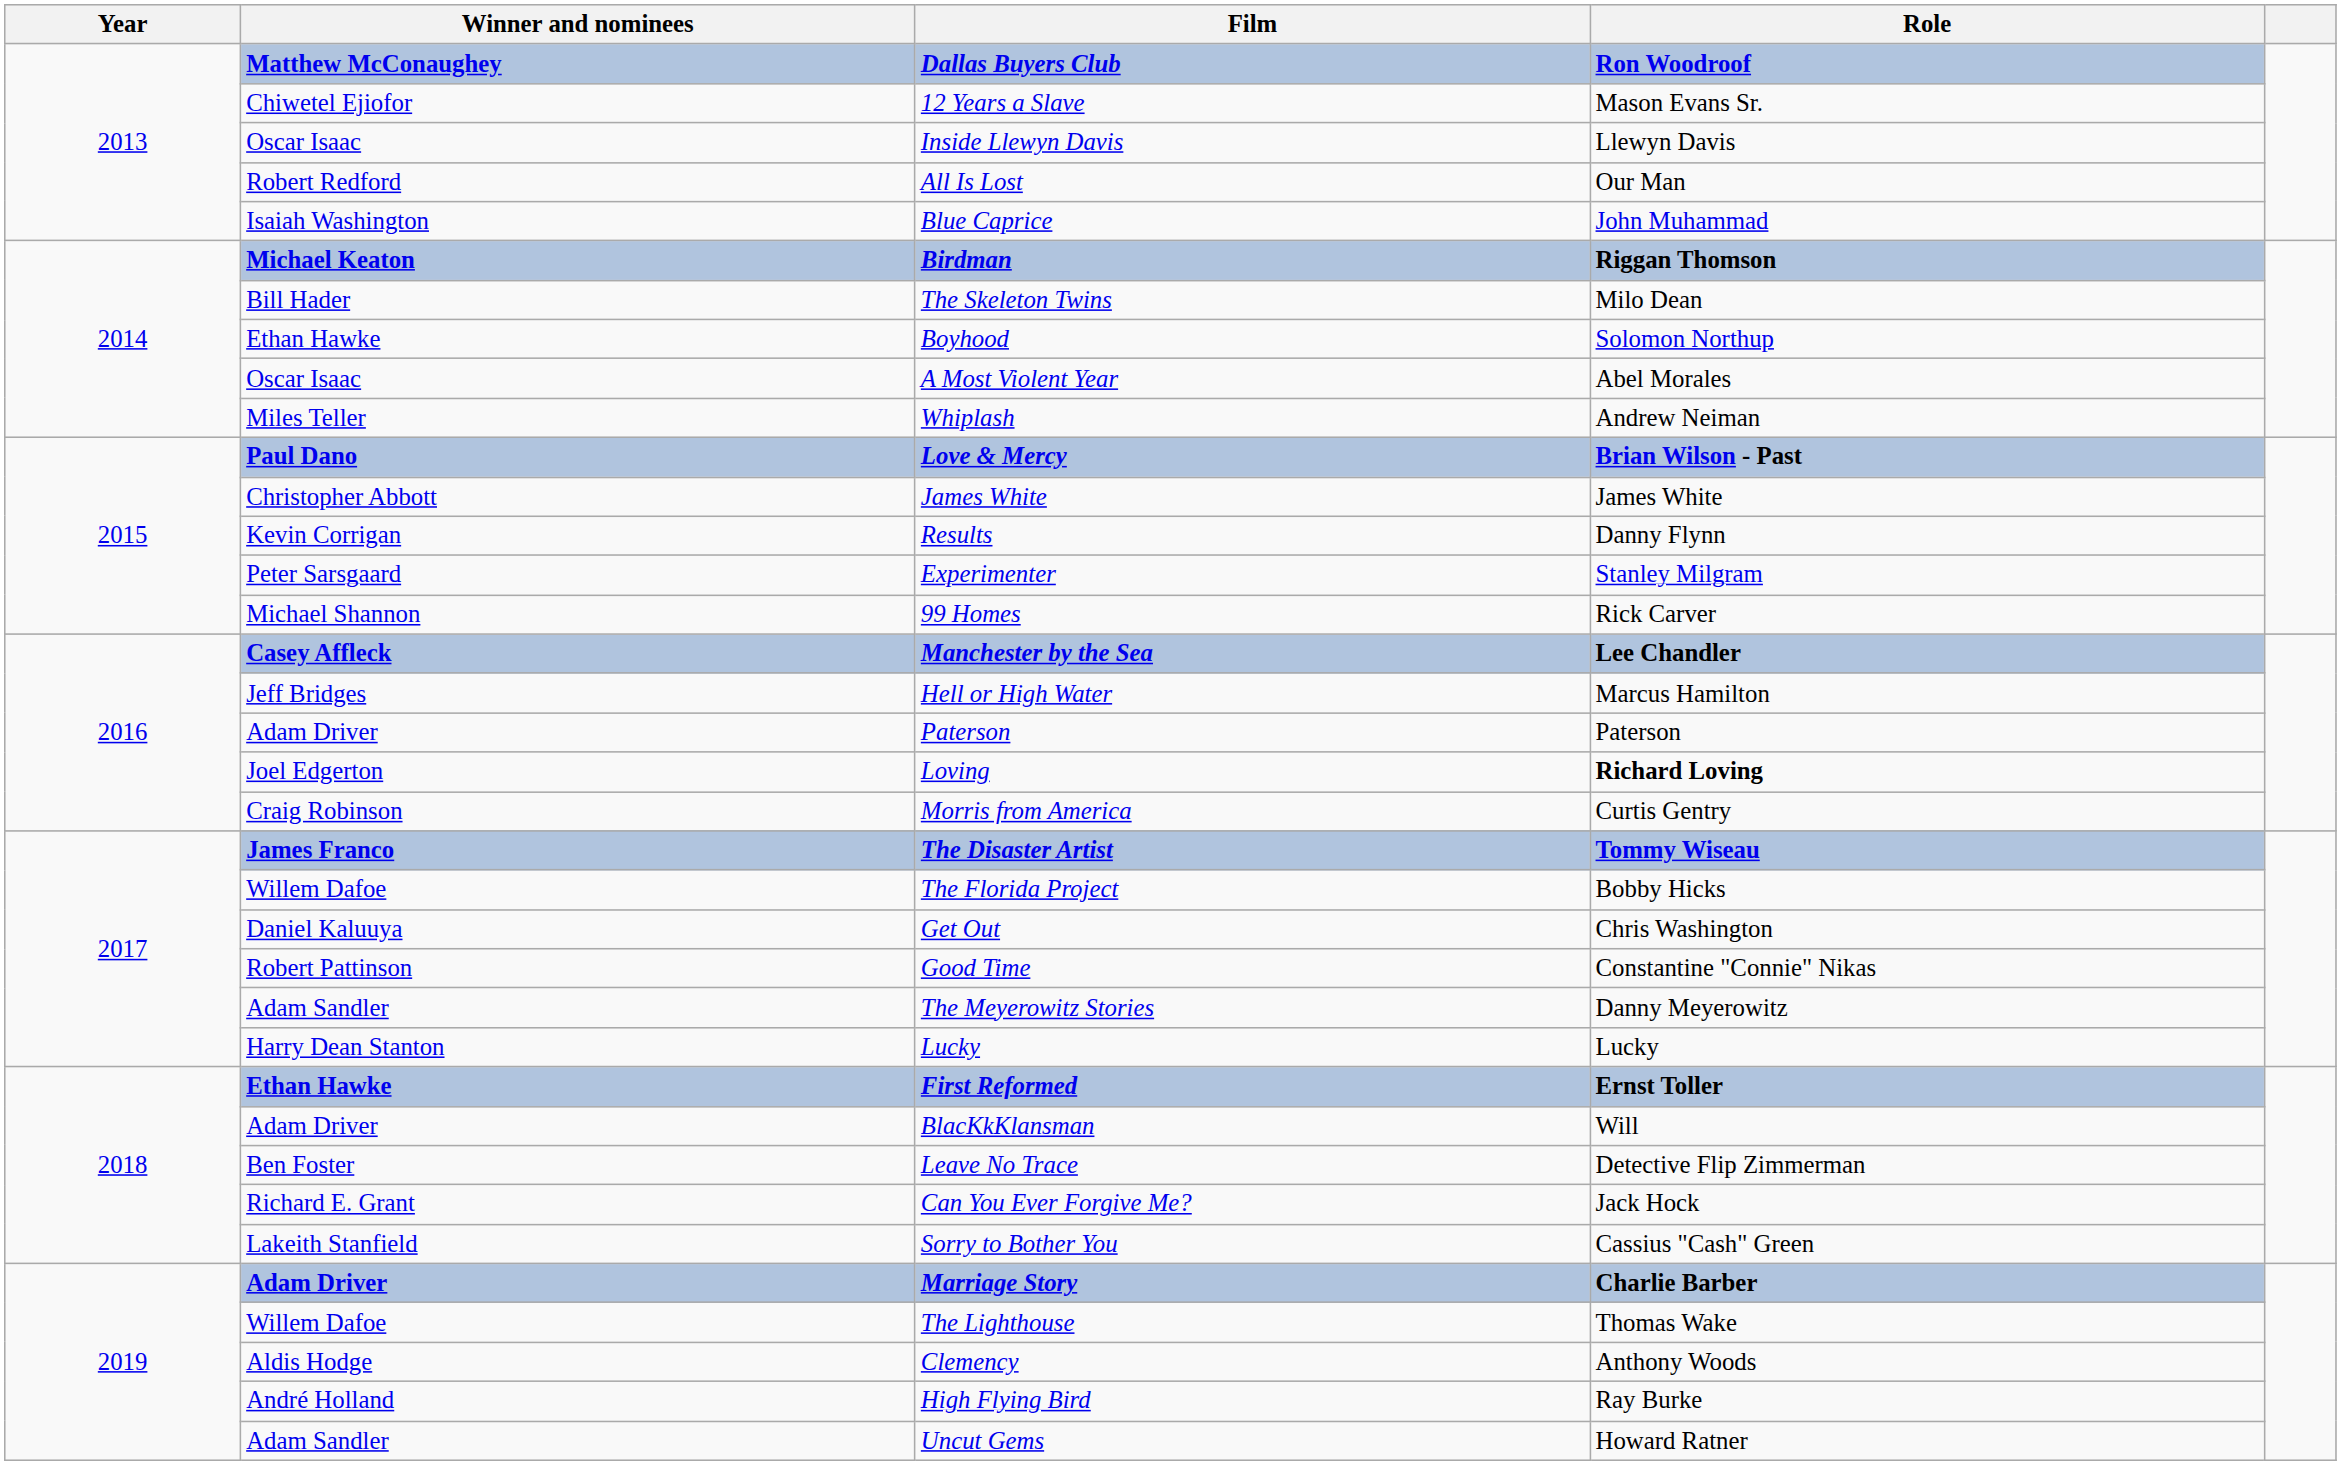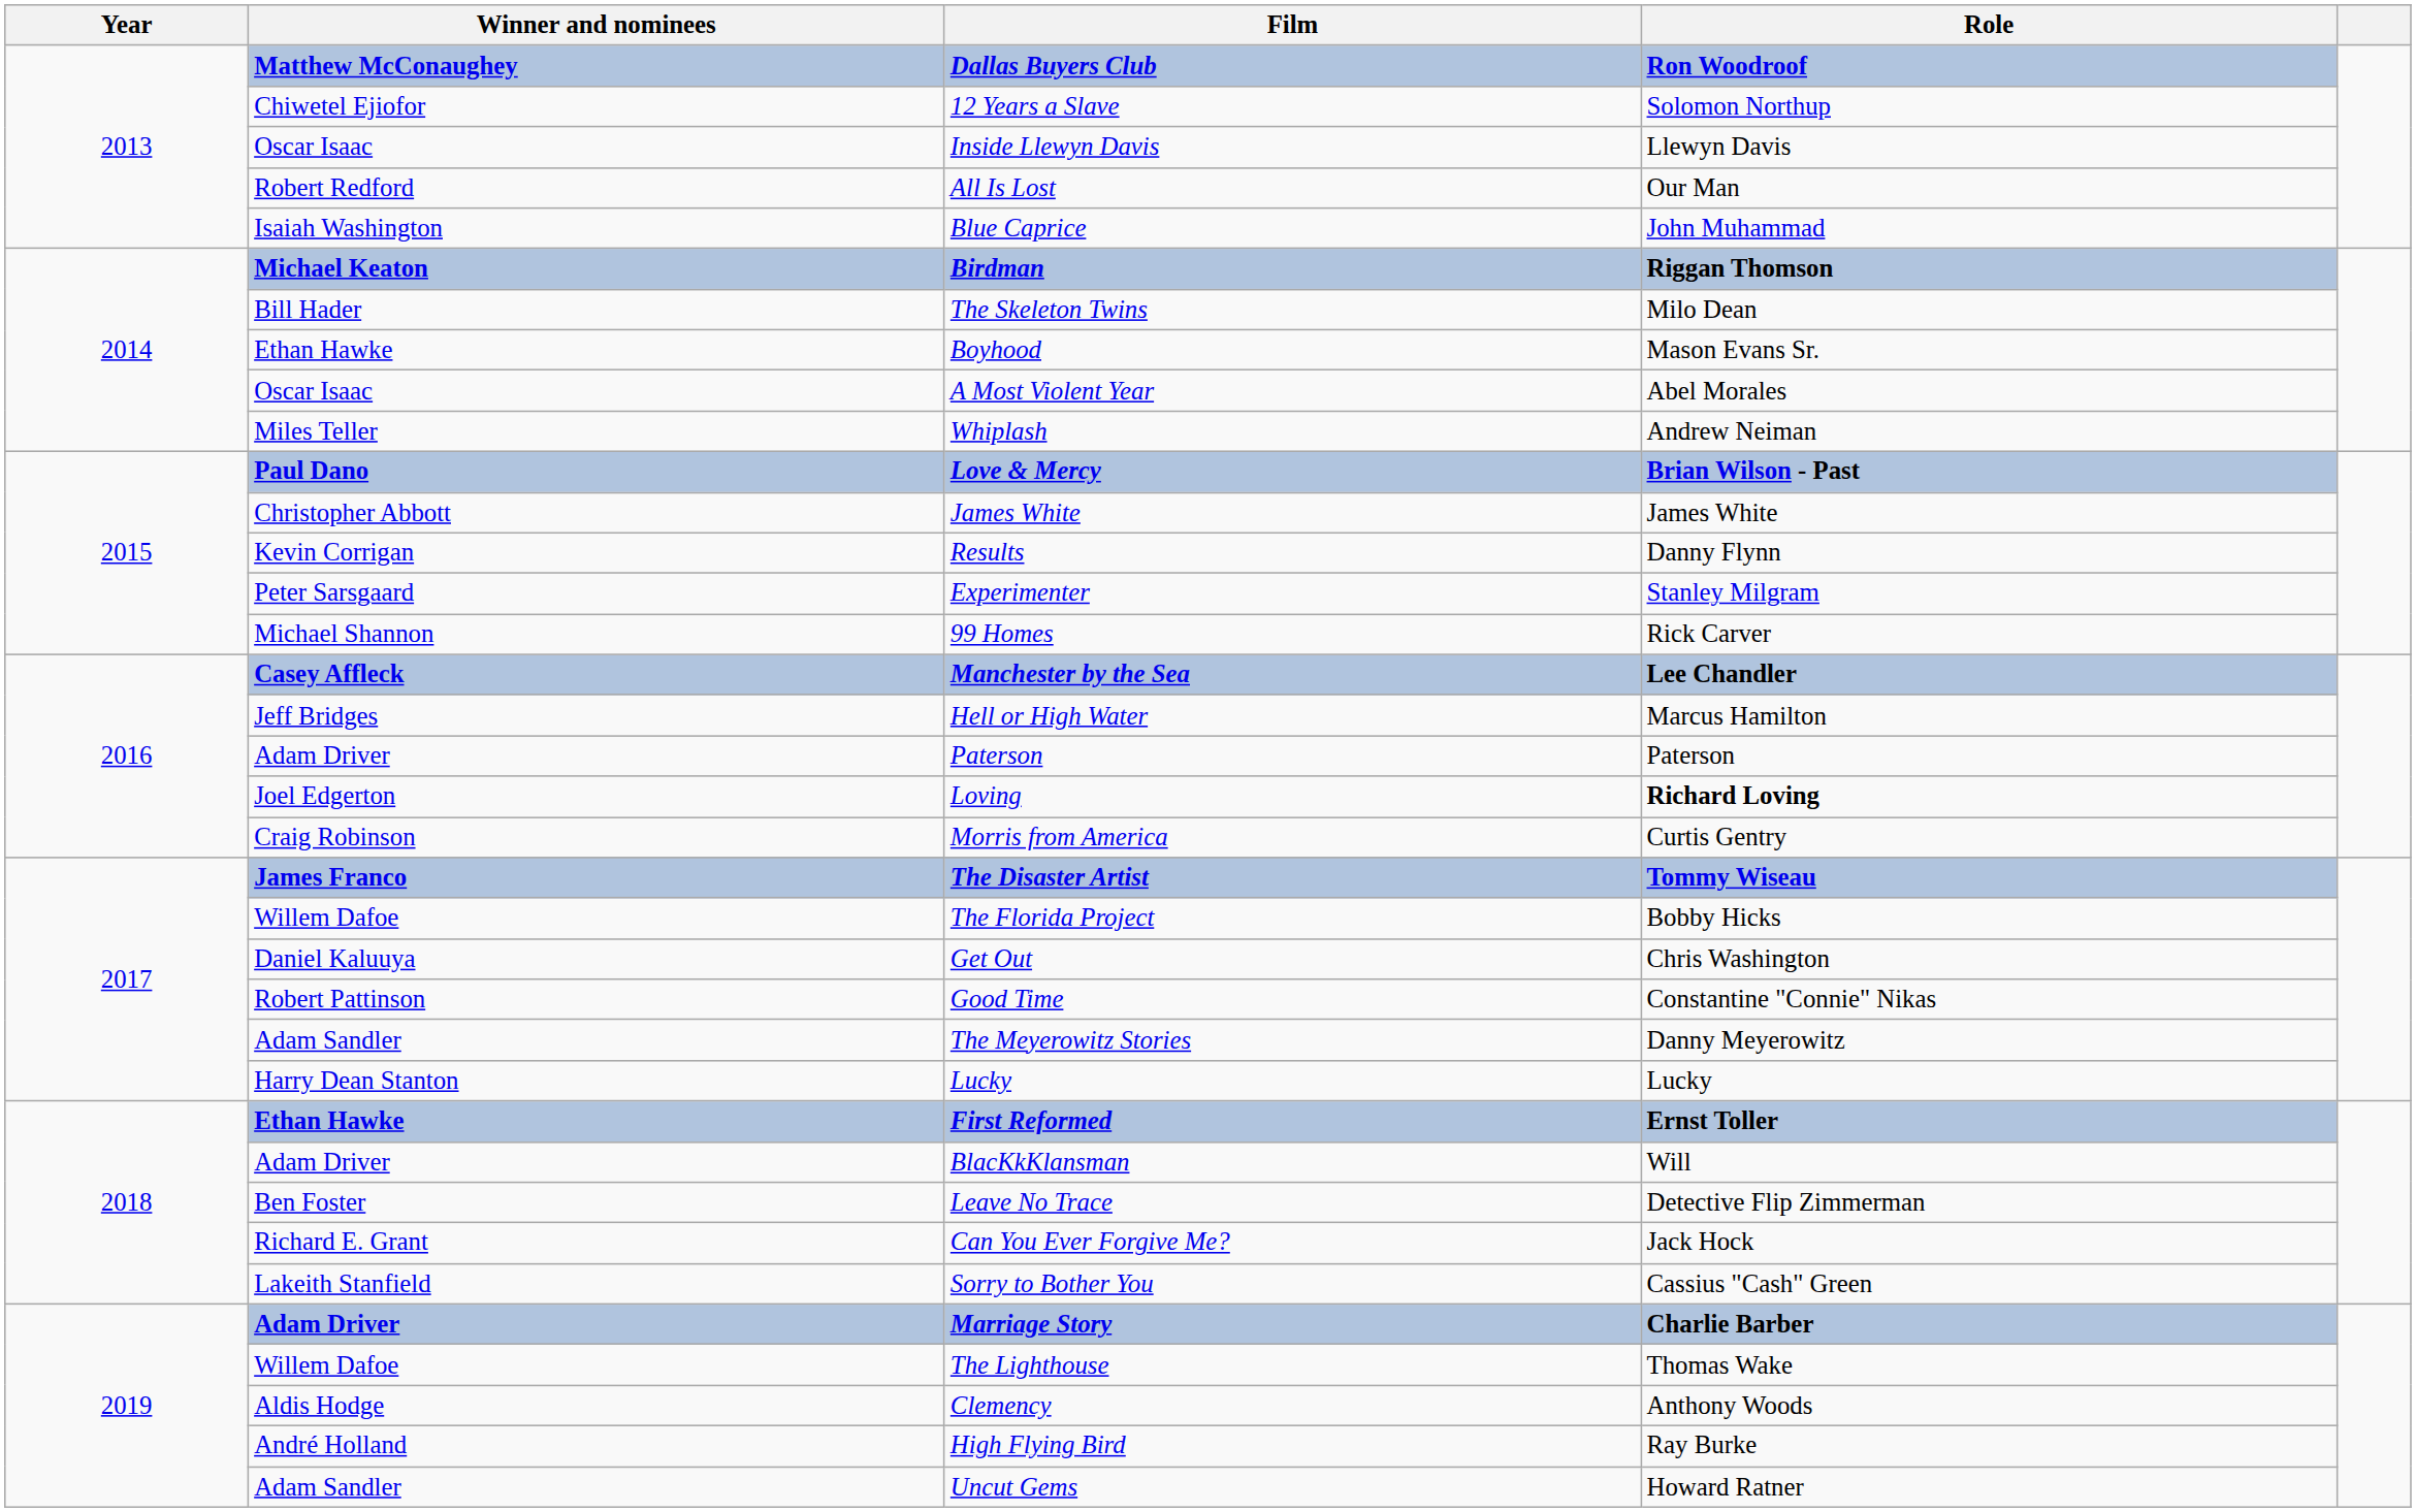 <table class="wikitable" width="95%" cellpadding="5">
 <tr>
 <th width="100"><strong>Year</strong></th>
 <th width="300"><strong>Winner and nominees</strong></th>
 <th width="300"><strong>Film</strong></th>
 <th width="300"><strong>Role</strong></th>
 <th width="25"><strong></strong></th>
 </tr>
 <tr>
 <td rowspan="5" style="text-align:center;"><a href='#'>2013</a></td>
 <td style="background:#B0C4DE;"><strong><a href='#'>Matthew McConaughey</a></strong></td>
 <td style="background:#B0C4DE;"><strong><em><a href='#'>Dallas Buyers Club</a></em></strong></td>
 <td style="background:#B0C4DE;"><strong><a href='#'>Ron Woodroof</a></strong></td>
 <td rowspan="5" style="text-align:center;"></td>
 </tr>
 <tr>
 <td><a href='#'>Chiwetel Ejiofor</a></td>
 <td><em><a href='#'>12 Years a Slave</a></em></td>
-<td>Mason Evans Sr.</td>
+<td><a href='#'>Solomon Northup</a></td>
 </tr>
 <tr>
 <td><a href='#'>Oscar Isaac</a></td>
 <td><em><a href='#'>Inside Llewyn Davis</a></em></td>
 <td>Llewyn Davis</td>
 </tr>
 <tr>
 <td><a href='#'>Robert Redford</a></td>
 <td><em><a href='#'>All Is Lost</a></em></td>
 <td>Our Man</td>
 </tr>
 <tr>
 <td><a href='#'>Isaiah Washington</a></td>
 <td><em><a href='#'>Blue Caprice</a></em></td>
 <td><a href='#'>John Muhammad</a></td>
 </tr>
 <tr>
 <td rowspan="5" style="text-align:center;"><a href='#'>2014</a></td>
 <td style="background:#B0C4DE;"><strong><a href='#'>Michael Keaton</a></strong></td>
 <td style="background:#B0C4DE;"><strong><em><a href='#'>Birdman</a></em></strong></td>
 <td style="background:#B0C4DE;"><strong>Riggan Thomson</strong></td>
 <td rowspan="5" style="text-align:center;"></td>
 </tr>
 <tr>
 <td><a href='#'>Bill Hader</a></td>
 <td><em><a href='#'>The Skeleton Twins</a></em></td>
 <td>Milo Dean</td>
 </tr>
 <tr>
 <td><a href='#'>Ethan Hawke</a></td>
 <td><em><a href='#'>Boyhood</a></em></td>
-<td><a href='#'>Solomon Northup</a></td>
+<td>Mason Evans Sr.</td>
 </tr>
 <tr>
 <td><a href='#'>Oscar Isaac</a></td>
 <td><em><a href='#'>A Most Violent Year</a></em></td>
 <td>Abel Morales</td>
 </tr>
 <tr>
 <td><a href='#'>Miles Teller</a></td>
 <td><em><a href='#'>Whiplash</a></em></td>
 <td>Andrew Neiman</td>
 </tr>
 <tr>
 <td rowspan="5" style="text-align:center;"><a href='#'>2015</a></td>
 <td style="background:#B0C4DE;"><strong><a href='#'>Paul Dano</a></strong></td>
 <td style="background:#B0C4DE;"><strong><em><a href='#'>Love & Mercy</a></em></strong></td>
 <td style="background:#B0C4DE;"><strong><a href='#'>Brian Wilson</a> - Past</strong></td>
 <td rowspan="5" style="text-align:center;"></td>
 </tr>
 <tr>
 <td><a href='#'>Christopher Abbott</a></td>
 <td><em><a href='#'>James White</a></em></td>
 <td>James White</td>
 </tr>
 <tr>
 <td><a href='#'>Kevin Corrigan</a></td>
 <td><em><a href='#'>Results</a></em></td>
 <td>Danny Flynn</td>
 </tr>
 <tr>
 <td><a href='#'>Peter Sarsgaard</a></td>
 <td><em><a href='#'>Experimenter</a></em></td>
 <td><a href='#'>Stanley Milgram</a></td>
 </tr>
 <tr>
 <td><a href='#'>Michael Shannon</a></td>
 <td><em><a href='#'>99 Homes</a></em></td>
 <td>Rick Carver</td>
 </tr>
 <tr>
 <td rowspan="5" style="text-align:center;"><a href='#'>2016</a></td>
 <td style="background:#B0C4DE;"><strong><a href='#'>Casey Affleck</a></strong></td>
 <td style="background:#B0C4DE;"><strong><em><a href='#'>Manchester by the Sea</a></em></strong></td>
 <td style="background:#B0C4DE;"><strong>Lee Chandler</strong></td>
 <td rowspan="5" style="text-align:center;"></td>
 </tr>
 <tr>
 <td><a href='#'>Jeff Bridges</a></td>
 <td><em><a href='#'>Hell or High Water</a></em></td>
 <td>Marcus Hamilton</td>
 </tr>
 <tr>
 <td><a href='#'>Adam Driver</a></td>
 <td><em><a href='#'>Paterson</a></em></td>
 <td>Paterson</td>
 </tr>
 <tr>
 <td><a href='#'>Joel Edgerton</a></td>
 <td><em><a href='#'>Loving</a></em></td>
 <td><strong>Richard Loving</strong></td>
 </tr>
 <tr>
 <td><a href='#'>Craig Robinson</a></td>
 <td><em><a href='#'>Morris from America</a></em></td>
 <td>Curtis Gentry</td>
 </tr>
 <tr>
 <td rowspan="6" style="text-align:center;"><a href='#'>2017</a></td>
 <td style="background:#B0C4DE;"><strong><a href='#'>James Franco</a></strong></td>
 <td style="background:#B0C4DE;"><strong><em><a href='#'>The Disaster Artist</a></em></strong></td>
 <td style="background:#B0C4DE;"><strong><a href='#'>Tommy Wiseau</a></strong></td>
 <td rowspan="6" style="text-align:center;"></td>
 </tr>
 <tr>
 <td><a href='#'>Willem Dafoe</a></td>
 <td><em><a href='#'>The Florida Project</a></em></td>
 <td>Bobby Hicks</td>
 </tr>
 <tr>
 <td><a href='#'>Daniel Kaluuya</a></td>
 <td><em><a href='#'>Get Out</a></em></td>
 <td>Chris Washington</td>
 </tr>
 <tr>
 <td><a href='#'>Robert Pattinson</a></td>
 <td><em><a href='#'>Good Time</a></em></td>
 <td>Constantine "Connie" Nikas</td>
 </tr>
 <tr>
 <td><a href='#'>Adam Sandler</a></td>
 <td><em><a href='#'>The Meyerowitz Stories</a></em></td>
 <td>Danny Meyerowitz</td>
 </tr>
 <tr>
 <td><a href='#'>Harry Dean Stanton</a></td>
 <td><em><a href='#'>Lucky</a></em></td>
 <td>Lucky</td>
 </tr>
 <tr>
 <td rowspan="5" style="text-align:center;"><a href='#'>2018</a></td>
 <td style="background:#B0C4DE;"><strong><a href='#'>Ethan Hawke</a></strong></td>
 <td style="background:#B0C4DE;"><strong><em><a href='#'>First Reformed</a></em></strong></td>
 <td style="background:#B0C4DE;"><strong>Ernst Toller</strong></td>
 <td rowspan="5" style="text-align:center;"></td>
 </tr>
 <tr>
 <td><a href='#'>Adam Driver</a></td>
 <td><em><a href='#'>BlacKkKlansman</a></em></td>
 <td>Will</td>
 </tr>
 <tr>
 <td><a href='#'>Ben Foster</a></td>
 <td><em><a href='#'>Leave No Trace</a></em></td>
 <td>Detective Flip Zimmerman</td>
 </tr>
 <tr>
 <td><a href='#'>Richard E. Grant</a></td>
 <td><em><a href='#'>Can You Ever Forgive Me?</a></em></td>
 <td>Jack Hock</td>
 </tr>
 <tr>
 <td><a href='#'>Lakeith Stanfield</a></td>
 <td><em><a href='#'>Sorry to Bother You</a></em></td>
 <td>Cassius "Cash" Green</td>
 </tr>
 <tr>
 <td rowspan="5" style="text-align:center;"><a href='#'>2019</a></td>
 <td style="background:#B0C4DE;"><strong><a href='#'>Adam Driver</a></strong></td>
 <td style="background:#B0C4DE;"><strong><em><a href='#'>Marriage Story</a></em></strong></td>
 <td style="background:#B0C4DE;"><strong>Charlie Barber</strong></td>
 <td rowspan="5" style="text-align:center;"></td>
 </tr>
 <tr>
 <td><a href='#'>Willem Dafoe</a></td>
 <td><em><a href='#'>The Lighthouse</a></em></td>
 <td>Thomas Wake</td>
 </tr>
 <tr>
 <td><a href='#'>Aldis Hodge</a></td>
 <td><em><a href='#'>Clemency</a></em></td>
 <td>Anthony Woods</td>
 </tr>
 <tr>
 <td><a href='#'>André Holland</a></td>
 <td><em><a href='#'>High Flying Bird</a></em></td>
 <td>Ray Burke</td>
 </tr>
 <tr>
 <td><a href='#'>Adam Sandler</a></td>
 <td><em><a href='#'>Uncut Gems</a></em></td>
 <td>Howard Ratner</td>
 </tr>
 </table>
